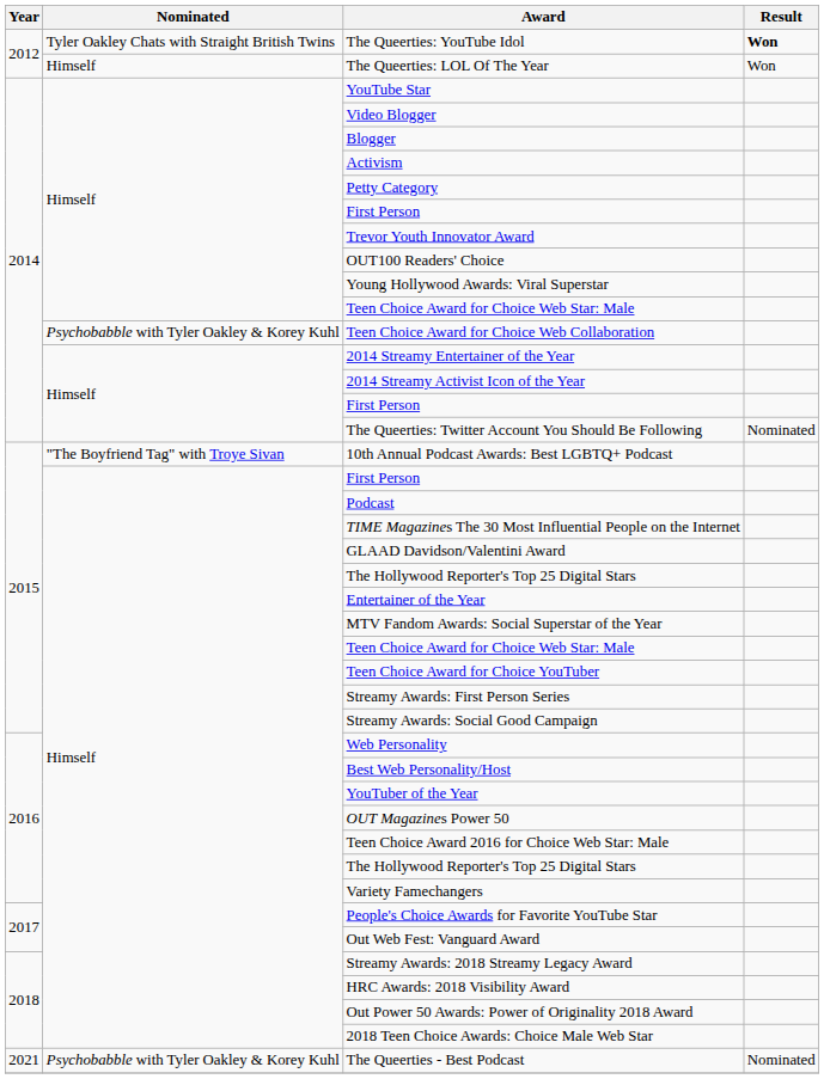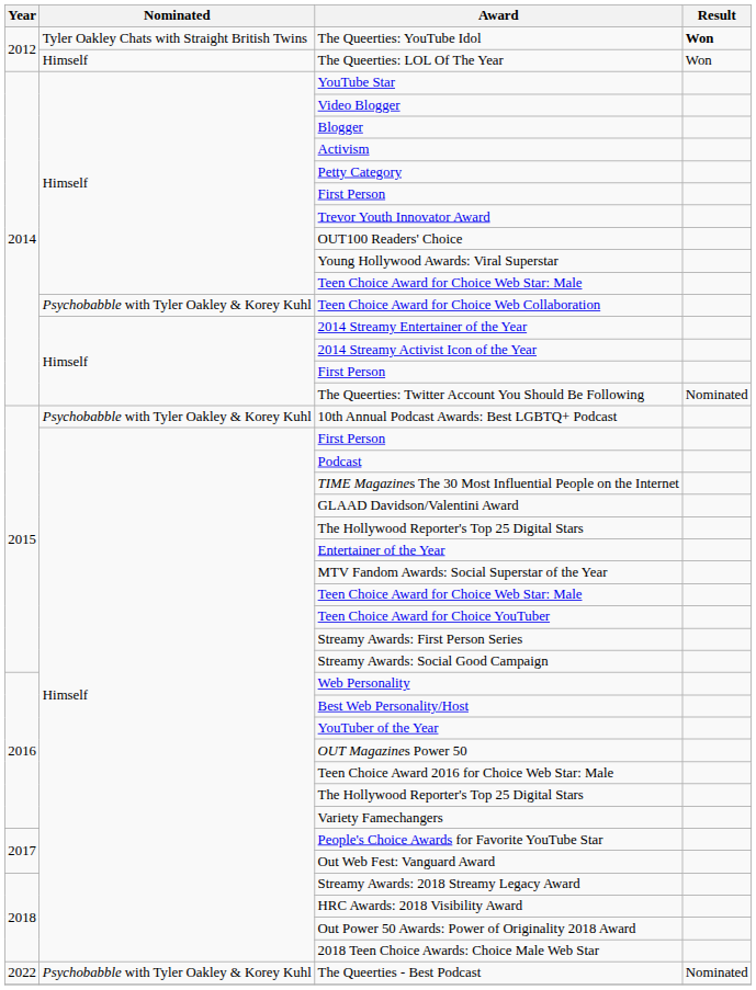 <table class="wikitable sortable">
 <tr>
 <th>Year</th>
 <th>Nominated</th>
 <th>Award</th>
 <th>Result</th>
 </tr>
 <tr>
 <td rowspan="2">2012</td>
 <td>Tyler Oakley Chats with Straight British Twins</td>
 <td>The Queerties: YouTube Idol</td>
 <td><strong>Won</strong></td>
 </tr>
 <tr>
 <td>Himself</td>
 <td>The Queerties: LOL Of The Year</td>
 <td>Won</td>
 </tr>
 <tr>
 <td rowspan="15">2014</td>
 <td rowspan="10">Himself</td>
 <td><a href='#'>YouTube Star</a></td>
 <td></td>
 </tr>
 <tr>
 <td><a href='#'>Video Blogger</a></td>
 <td></td>
 </tr>
 <tr>
 <td><a href='#'>Blogger</a></td>
 <td></td>
 </tr>
 <tr>
 <td><a href='#'>Activism</a></td>
 <td></td>
 </tr>
 <tr>
 <td><a href='#'>Petty Category</a></td>
 <td></td>
 </tr>
 <tr>
 <td><a href='#'>First Person</a></td>
 <td></td>
 </tr>
 <tr>
 <td><a href='#'>Trevor Youth Innovator Award</a></td>
 <td></td>
 </tr>
 <tr>
 <td>OUT100 Readers' Choice</td>
 <td></td>
 </tr>
 <tr>
 <td>Young Hollywood Awards: Viral Superstar</td>
 <td></td>
 </tr>
 <tr>
 <td><a href='#'>Teen Choice Award for Choice Web Star: Male</a></td>
 <td></td>
 </tr>
 <tr>
 <td><em>Psychobabble</em> with Tyler Oakley & Korey Kuhl</td>
 <td><a href='#'>Teen Choice Award for Choice Web Collaboration</a></td>
 <td></td>
 </tr>
 <tr>
 <td rowspan="4">Himself</td>
 <td><a href='#'>2014 Streamy Entertainer of the Year</a></td>
 <td></td>
 </tr>
 <tr>
 <td><a href='#'>2014 Streamy Activist Icon of the Year</a></td>
 <td></td>
 </tr>
 <tr>
 <td><a href='#'>First Person</a></td>
 <td></td>
 </tr>
 <tr>
 <td>The Queerties: Twitter Account You Should Be Following</td>
 <td>Nominated</td>
 </tr>
 <tr>
 <td rowspan="12">2015</td>
-<td>"The Boyfriend Tag" with <a href='#'>Troye Sivan</a></td>
+<td><em>Psychobabble</em> with Tyler Oakley & Korey Kuhl</td>
 <td>10th Annual Podcast Awards: Best LGBTQ+ Podcast</td>
 <td></td>
 </tr>
 <tr>
 <td rowspan="24">Himself</td>
 <td><a href='#'>First Person</a></td>
 <td></td>
 </tr>
 <tr>
 <td><a href='#'>Podcast</a></td>
 <td></td>
 </tr>
 <tr>
 <td><em>TIME Magazine</em>s The 30 Most Influential People on the Internet</td>
 <td></td>
 </tr>
 <tr>
 <td>GLAAD Davidson/Valentini Award</td>
 <td></td>
 </tr>
 <tr>
 <td>The Hollywood Reporter's Top 25 Digital Stars</td>
 <td></td>
 </tr>
 <tr>
 <td><a href='#'>Entertainer of the Year</a></td>
 <td></td>
 </tr>
 <tr>
 <td>MTV Fandom Awards: Social Superstar of the Year</td>
 <td></td>
 </tr>
 <tr>
 <td><a href='#'>Teen Choice Award for Choice Web Star: Male</a></td>
 <td></td>
 </tr>
 <tr>
 <td><a href='#'>Teen Choice Award for Choice YouTuber</a></td>
 <td></td>
 </tr>
 <tr>
 <td>Streamy Awards: First Person Series</td>
 <td></td>
 </tr>
 <tr>
 <td>Streamy Awards: Social Good Campaign</td>
 <td></td>
 </tr>
 <tr>
 <td rowspan="7">2016</td>
 <td><a href='#'>Web Personality</a></td>
 <td></td>
 </tr>
 <tr>
 <td><a href='#'>Best Web Personality/Host</a></td>
 <td></td>
 </tr>
 <tr>
 <td><a href='#'>YouTuber of the Year</a></td>
 <td></td>
 </tr>
 <tr>
 <td><em>OUT Magazine</em>s Power 50</td>
 <td></td>
 </tr>
 <tr>
 <td>Teen Choice Award 2016 for Choice Web Star: Male</td>
 <td></td>
 </tr>
 <tr>
 <td>The Hollywood Reporter's Top 25 Digital Stars</td>
 <td></td>
 </tr>
 <tr>
 <td>Variety Famechangers</td>
 <td></td>
 </tr>
 <tr>
 <td rowspan="2">2017</td>
 <td><a href='#'>People's Choice Awards</a> for Favorite YouTube Star</td>
 <td></td>
 </tr>
 <tr>
 <td>Out Web Fest: Vanguard Award</td>
 <td></td>
 </tr>
 <tr>
 <td rowspan="4">2018</td>
 <td>Streamy Awards: 2018 Streamy Legacy Award</td>
 <td></td>
 </tr>
 <tr>
 <td>HRC Awards: 2018 Visibility Award</td>
 <td></td>
 </tr>
 <tr>
 <td>Out Power 50 Awards: Power of Originality 2018 Award</td>
 <td></td>
 </tr>
 <tr>
 <td>2018 Teen Choice Awards: Choice Male Web Star</td>
 <td></td>
 </tr>
 <tr>
-<td>2021</td>
+<td>2022</td>
 <td><em>Psychobabble</em> with Tyler Oakley & Korey Kuhl</td>
 <td>The Queerties - Best Podcast</td>
 <td>Nominated</td>
 </tr>
 <tr>
 </tr>
 </table>
